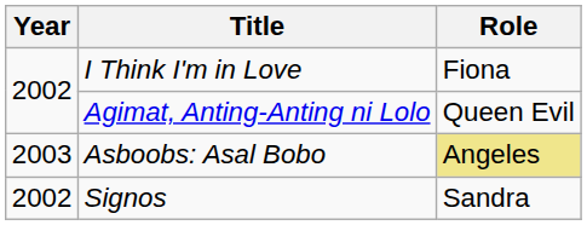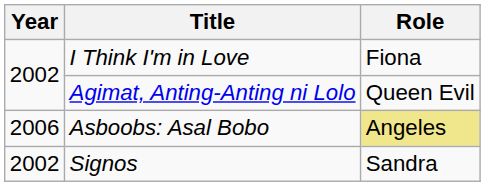 <table class="wikitable sortable" style="text-align;center">
 <tr>
 <th>Year</th>
 <th>Title</th>
 <th>Role</th>
 </tr>
 <tr>
 <td rowspan=2>2002</td>
 <td><em>I Think I'm in Love</em></td>
 <td>Fiona</td>
 </tr>
 <tr>
 <td><em><a href='#'>Agimat, Anting-Anting ni Lolo</a></em></td>
 <td>Queen Evil</td>
 </tr>
 <tr>
-<td>2003</td>
+<td>2006</td>
 <td><em>Asboobs: Asal Bobo</em></td>
 <td style="background: khaki;">Angeles</td>
 </tr>
 <tr>
 <td>2002</td>
 <td><em>Signos</em></td>
 <td>Sandra</td>
 </tr>
 </table>
